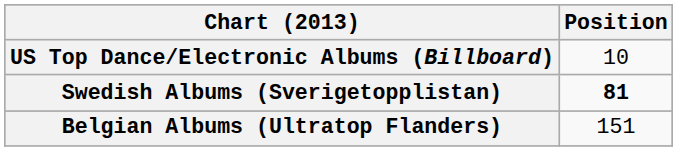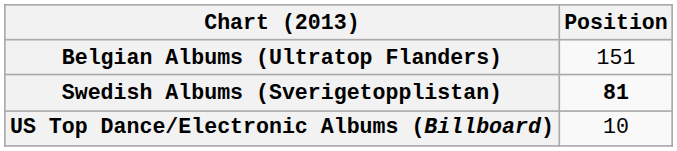 <table class="wikitable sortable plainrowheaders">
 <tr>
 <th scope="col">Chart (2013)</th>
 <th scope="col">Position</th>
 </tr>
 <tr>
-<th scope="row">US Top Dance/Electronic Albums (<em>Billboard</em>)</th>
-<td align="center">10</td>
+<th scope="row">Belgian Albums (Ultratop Flanders)</th>
+<td align="center">151</td>
 </tr>
 <tr>
 <th scope="row">Swedish Albums (Sverigetopplistan)</th>
 <td align="center"><strong>81</strong></td>
 </tr>
 <tr>
-<th scope="row">Belgian Albums (Ultratop Flanders)</th>
-<td align="center">151</td>
+<th scope="row">US Top Dance/Electronic Albums (<em>Billboard</em>)</th>
+<td align="center">10</td>
 </tr>
 </table>
